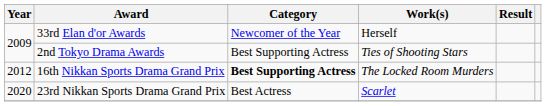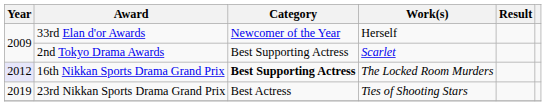 <table class="wikitable">
 <tr>
 <th>Year</th>
 <th>Award</th>
 <th>Category</th>
 <th>Work(s)</th>
 <th>Result</th>
 <th></th>
 </tr>
 <tr>
 <td rowspan=2>2009</td>
 <td>33rd <a href='#'>Elan d'or Awards</a></td>
 <td><a href='#'>Newcomer of the Year</a></td>
 <td>Herself</td>
 <td></td>
 <td></td>
 </tr>
 <tr>
 <td>2nd <a href='#'>Tokyo Drama Awards</a></td>
 <td>Best Supporting Actress</td>
-<td><em>Ties of Shooting Stars</em></td>
+<td><em><a href='#'>Scarlet</a></em></td>
 <td></td>
 <td></td>
 </tr>
 <tr>
-<td>2012</td>
+<td style="background: lavender;">2012</td>
 <td>16th <a href='#'>Nikkan Sports Drama Grand Prix</a></td>
 <td><strong>Best Supporting Actress</strong></td>
 <td><em>The Locked Room Murders</em></td>
 <td></td>
 <td></td>
 </tr>
 <tr>
-<td>2020</td>
+<td>2019</td>
 <td>23rd Nikkan Sports Drama Grand Prix</td>
 <td>Best Actress</td>
-<td><em><a href='#'>Scarlet</a></em></td>
+<td><em>Ties of Shooting Stars</em></td>
 <td></td>
 <td></td>
 </tr>
 <tr>
 </tr>
 </table>
